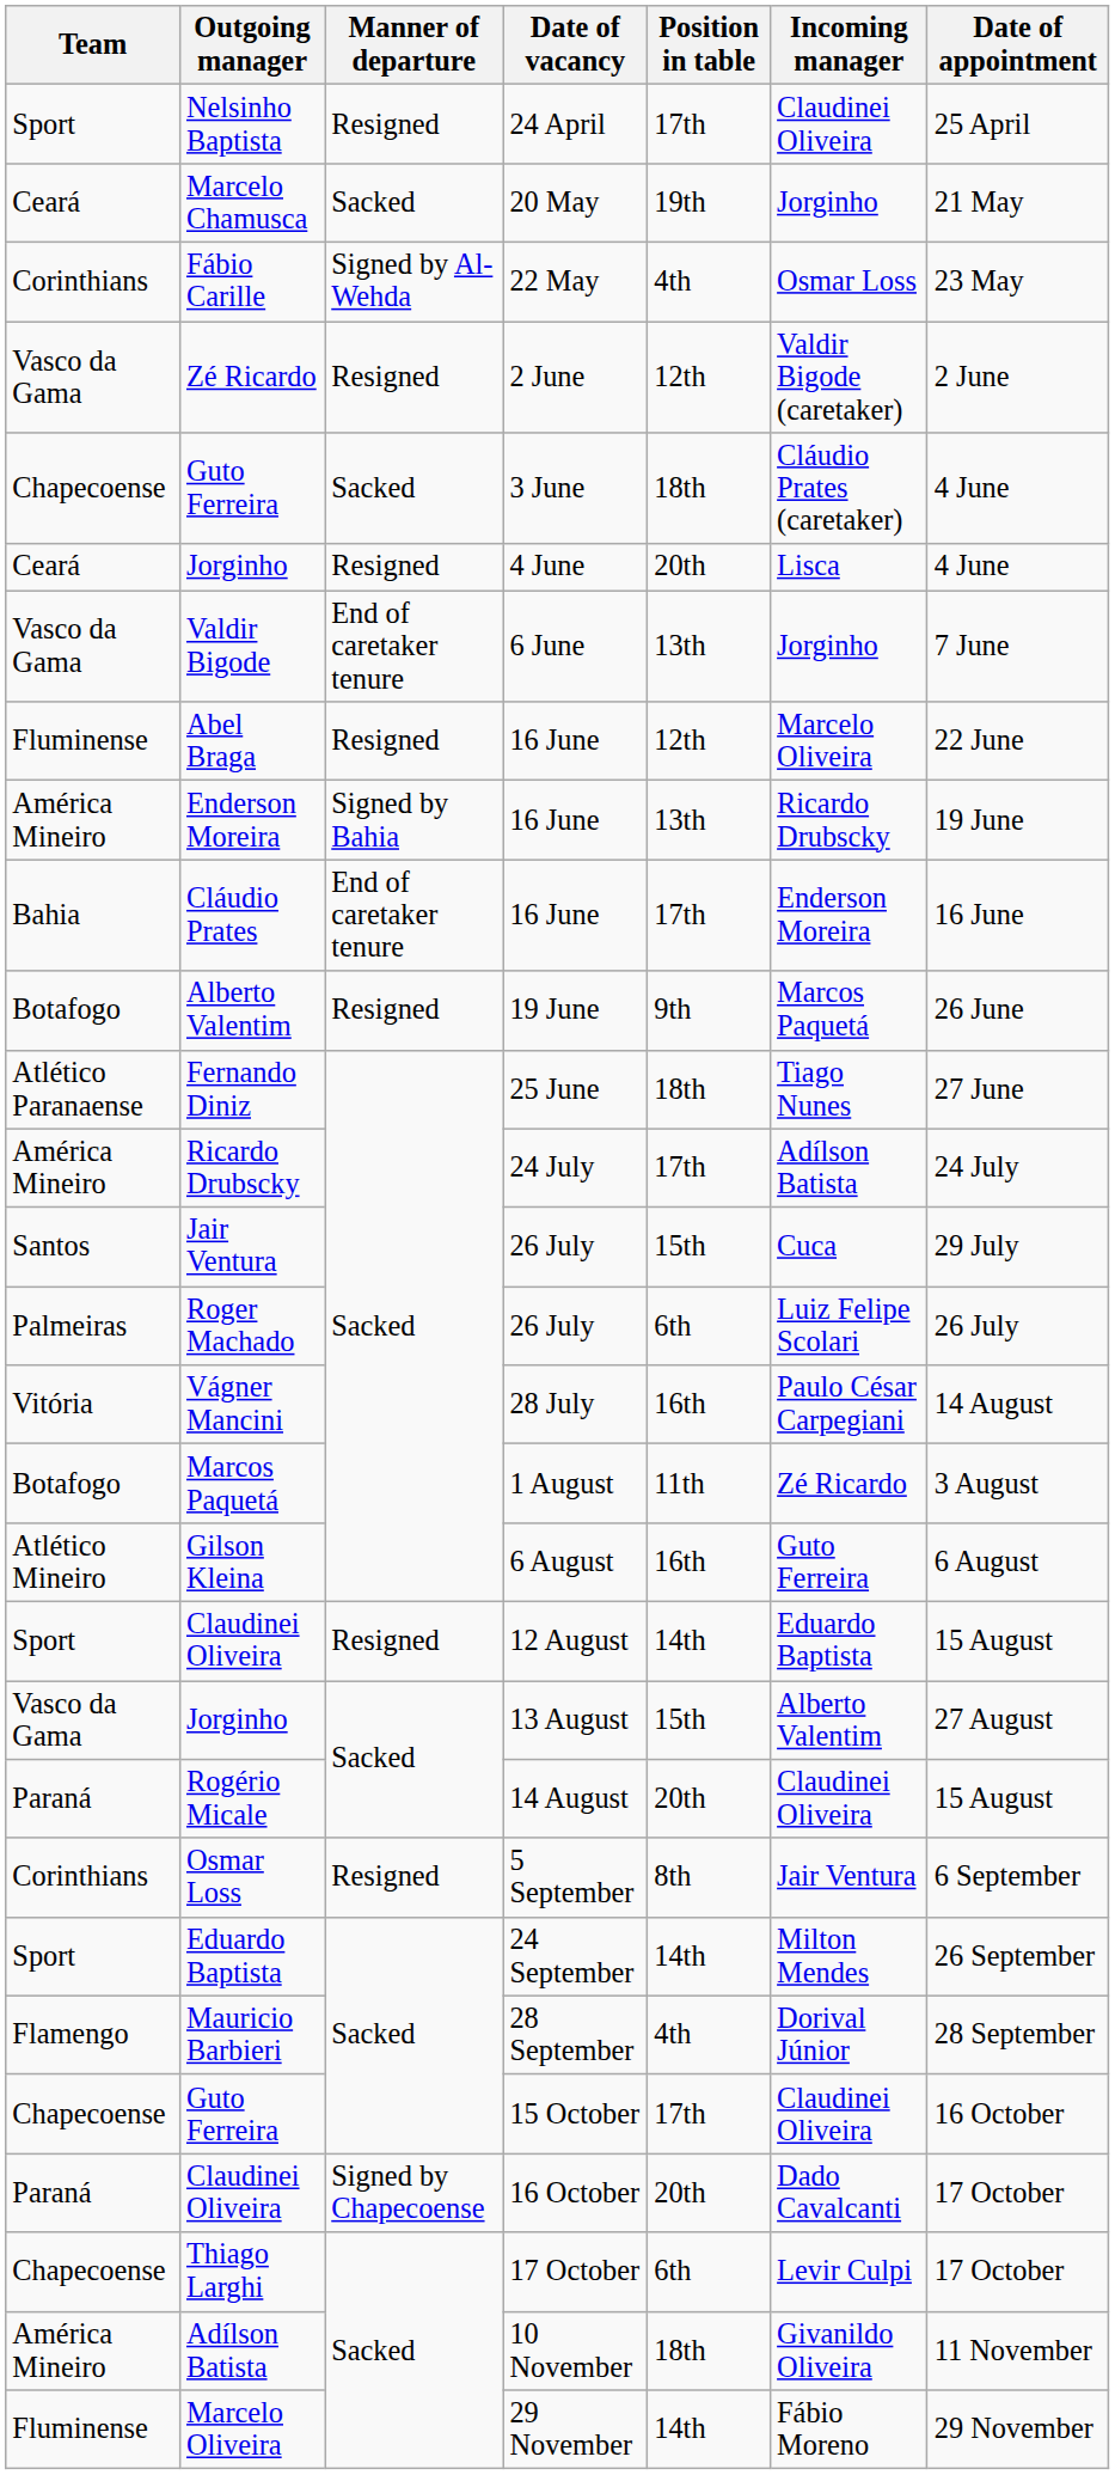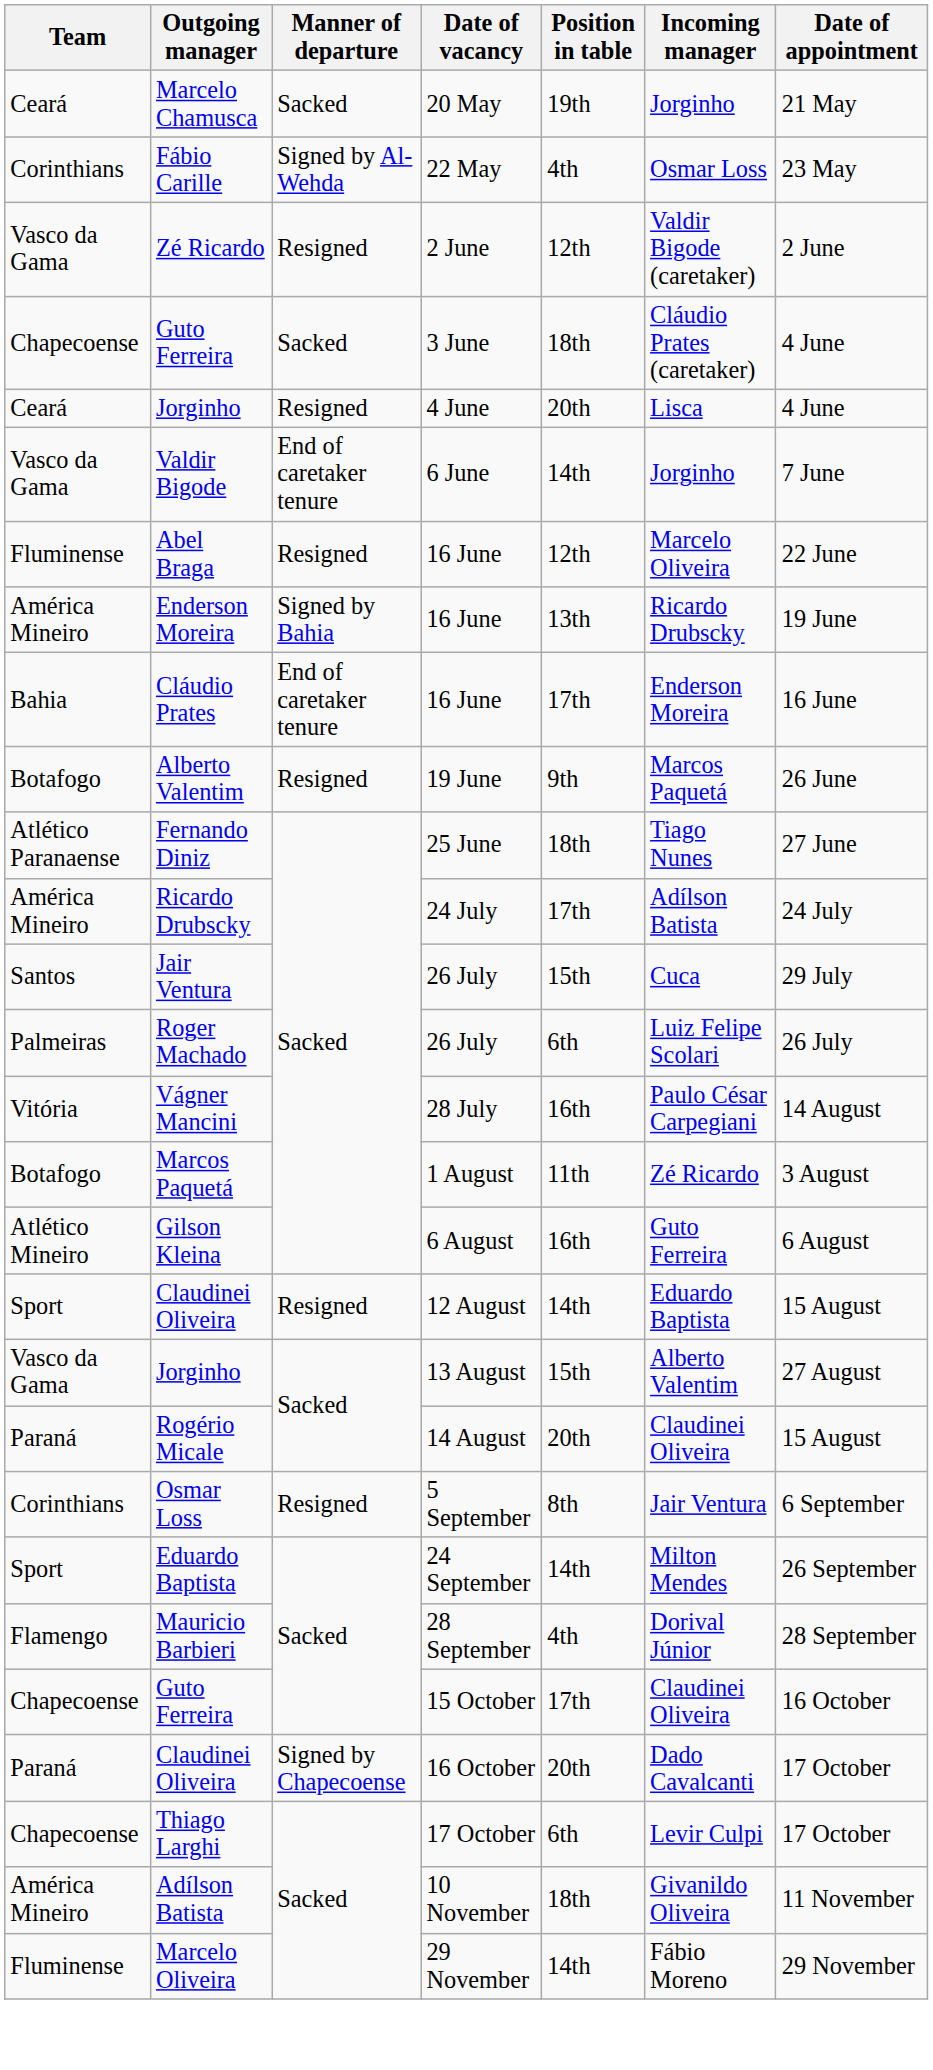 <table class="wikitable sortable">
 <tr>
 <th>Team</th>
 <th>Outgoing manager</th>
 <th>Manner of departure</th>
 <th>Date of vacancy</th>
 <th>Position in table</th>
 <th>Incoming manager</th>
 <th>Date of appointment</th>
-</tr>
-<tr>
-<td>Sport</td>
-<td> <a href='#'>Nelsinho Baptista</a></td>
-<td>Resigned</td>
-<td>24 April</td>
-<td>17th</td>
-<td> <a href='#'>Claudinei Oliveira</a></td>
-<td>25 April</td>
 </tr>
 <tr>
 <td>Ceará</td>
 <td> <a href='#'>Marcelo Chamusca</a></td>
 <td>Sacked</td>
 <td>20 May</td>
 <td>19th</td>
 <td> <a href='#'>Jorginho</a></td>
 <td>21 May</td>
 </tr>
 <tr>
 <td>Corinthians</td>
 <td> <a href='#'>Fábio Carille</a></td>
 <td>Signed by <a href='#'>Al-Wehda</a></td>
 <td>22 May</td>
 <td>4th</td>
 <td> <a href='#'>Osmar Loss</a></td>
 <td>23 May</td>
 </tr>
 <tr>
 <td>Vasco da Gama</td>
 <td> <a href='#'>Zé Ricardo</a></td>
 <td>Resigned</td>
 <td>2 June</td>
 <td>12th</td>
 <td> <a href='#'>Valdir Bigode</a> (caretaker)</td>
 <td>2 June</td>
 </tr>
 <tr>
 <td>Chapecoense</td>
 <td> <a href='#'>Guto Ferreira</a></td>
 <td>Sacked</td>
 <td>3 June</td>
 <td>18th</td>
 <td> <a href='#'>Cláudio Prates</a> (caretaker)</td>
 <td>4 June</td>
 </tr>
 <tr>
 <td>Ceará</td>
 <td> <a href='#'>Jorginho</a></td>
 <td>Resigned</td>
 <td>4 June</td>
 <td>20th</td>
 <td> <a href='#'>Lisca</a></td>
 <td>4 June</td>
 </tr>
 <tr>
 <td>Vasco da Gama</td>
 <td> <a href='#'>Valdir Bigode</a></td>
 <td>End of caretaker tenure</td>
 <td>6 June</td>
-<td>13th</td>
+<td>14th</td>
 <td> <a href='#'>Jorginho</a></td>
 <td>7 June</td>
 </tr>
 <tr>
 <td>Fluminense</td>
 <td> <a href='#'>Abel Braga</a></td>
 <td>Resigned</td>
 <td>16 June</td>
 <td>12th</td>
 <td> <a href='#'>Marcelo Oliveira</a></td>
 <td>22 June</td>
 </tr>
 <tr>
 <td>América Mineiro</td>
 <td> <a href='#'>Enderson Moreira</a></td>
 <td>Signed by <a href='#'>Bahia</a></td>
 <td>16 June</td>
 <td>13th</td>
 <td> <a href='#'>Ricardo Drubscky</a></td>
 <td>19 June</td>
 </tr>
 <tr>
 <td>Bahia</td>
 <td> <a href='#'>Cláudio Prates</a></td>
 <td>End of caretaker tenure</td>
 <td>16 June</td>
 <td>17th</td>
 <td> <a href='#'>Enderson Moreira</a></td>
 <td>16 June</td>
 </tr>
 <tr>
 <td>Botafogo</td>
 <td> <a href='#'>Alberto Valentim</a></td>
 <td>Resigned</td>
 <td>19 June</td>
 <td>9th</td>
 <td> <a href='#'>Marcos Paquetá</a></td>
 <td>26 June</td>
 </tr>
 <tr>
 <td>Atlético Paranaense</td>
 <td> <a href='#'>Fernando Diniz</a></td>
 <td rowspan=7>Sacked</td>
 <td>25 June</td>
 <td>18th</td>
 <td> <a href='#'>Tiago Nunes</a></td>
 <td>27 June</td>
 </tr>
 <tr>
 <td>América Mineiro</td>
 <td> <a href='#'>Ricardo Drubscky</a></td>
 <td>24 July</td>
 <td>17th</td>
 <td> <a href='#'>Adílson Batista</a></td>
 <td>24 July</td>
 </tr>
 <tr>
 <td>Santos</td>
 <td> <a href='#'>Jair Ventura</a></td>
 <td>26 July</td>
 <td>15th</td>
 <td> <a href='#'>Cuca</a></td>
 <td>29 July</td>
 </tr>
 <tr>
 <td>Palmeiras</td>
 <td> <a href='#'>Roger Machado</a></td>
 <td>26 July</td>
 <td>6th</td>
 <td> <a href='#'>Luiz Felipe Scolari</a></td>
 <td>26 July</td>
 </tr>
 <tr>
 <td>Vitória</td>
 <td> <a href='#'>Vágner Mancini</a></td>
 <td>28 July</td>
 <td>16th</td>
 <td> <a href='#'>Paulo César Carpegiani</a></td>
 <td>14 August</td>
 </tr>
 <tr>
 <td>Botafogo</td>
 <td> <a href='#'>Marcos Paquetá</a></td>
 <td>1 August</td>
 <td>11th</td>
 <td> <a href='#'>Zé Ricardo</a></td>
 <td>3 August</td>
 </tr>
 <tr>
 <td>Atlético Mineiro</td>
 <td> <a href='#'>Gilson Kleina</a></td>
 <td>6 August</td>
 <td>16th</td>
 <td> <a href='#'>Guto Ferreira</a></td>
 <td>6 August</td>
 </tr>
 <tr>
 <td>Sport</td>
 <td> <a href='#'>Claudinei Oliveira</a></td>
 <td>Resigned</td>
 <td>12 August</td>
 <td>14th</td>
 <td> <a href='#'>Eduardo Baptista</a></td>
 <td>15 August</td>
 </tr>
 <tr>
 <td>Vasco da Gama</td>
 <td> <a href='#'>Jorginho</a></td>
 <td rowspan="2">Sacked</td>
 <td>13 August</td>
 <td>15th</td>
 <td> <a href='#'>Alberto Valentim</a></td>
 <td>27 August</td>
 </tr>
 <tr>
 <td>Paraná</td>
 <td> <a href='#'>Rogério Micale</a></td>
 <td>14 August</td>
 <td>20th</td>
 <td> <a href='#'>Claudinei Oliveira</a></td>
 <td>15 August</td>
 </tr>
 <tr>
 <td>Corinthians</td>
 <td> <a href='#'>Osmar Loss</a></td>
 <td>Resigned</td>
 <td>5 September</td>
 <td>8th</td>
 <td> <a href='#'>Jair Ventura</a></td>
 <td>6 September</td>
 </tr>
 <tr>
 <td>Sport</td>
 <td> <a href='#'>Eduardo Baptista</a></td>
 <td rowspan=3>Sacked</td>
 <td>24 September</td>
 <td>14th</td>
 <td> <a href='#'>Milton Mendes</a></td>
 <td>26 September</td>
 </tr>
 <tr>
 <td>Flamengo</td>
 <td> <a href='#'>Mauricio Barbieri</a></td>
 <td>28 September</td>
 <td>4th</td>
 <td> <a href='#'>Dorival Júnior</a></td>
 <td>28 September</td>
 </tr>
 <tr>
 <td>Chapecoense</td>
 <td> <a href='#'>Guto Ferreira</a></td>
 <td>15 October</td>
 <td>17th</td>
 <td> <a href='#'>Claudinei Oliveira</a></td>
 <td>16 October</td>
 </tr>
 <tr>
 <td>Paraná</td>
 <td> <a href='#'>Claudinei Oliveira</a></td>
 <td>Signed by <a href='#'>Chapecoense</a></td>
 <td>16 October</td>
 <td>20th</td>
 <td> <a href='#'>Dado Cavalcanti</a></td>
 <td>17 October</td>
 </tr>
 <tr>
 <td>Chapecoense</td>
 <td> <a href='#'>Thiago Larghi</a></td>
 <td rowspan=3>Sacked</td>
 <td>17 October</td>
 <td>6th</td>
 <td> <a href='#'>Levir Culpi</a></td>
 <td>17 October</td>
 </tr>
 <tr>
 <td>América Mineiro</td>
 <td> <a href='#'>Adílson Batista</a></td>
 <td>10 November</td>
 <td>18th</td>
 <td> <a href='#'>Givanildo Oliveira</a></td>
 <td>11 November</td>
 </tr>
 <tr>
 <td>Fluminense</td>
 <td> <a href='#'>Marcelo Oliveira</a></td>
 <td>29 November</td>
 <td>14th</td>
 <td> Fábio Moreno</td>
 <td>29 November</td>
 </tr>
 </table>
